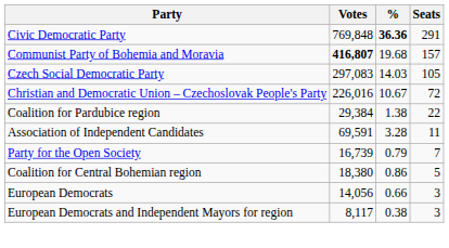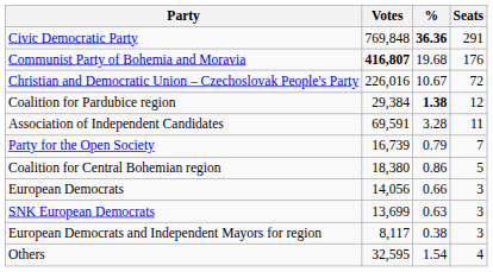 <table class="wikitable" style=text-align:right>
 <tr>
 <th>Party</th>
 <th>Votes</th>
 <th>%</th>
 <th>Seats</th>
 </tr>
 <tr>
 <td align=left><a href='#'>Civic Democratic Party</a></td>
 <td>769,848</td>
 <td><strong>36.36</strong></td>
 <td>291</td>
 </tr>
 <tr>
 <td align=left><a href='#'>Communist Party of Bohemia and Moravia</a></td>
 <td><strong>416,807</strong></td>
 <td>19.68</td>
-<td>157</td>
-</tr>
-<tr>
-<td align=left><a href='#'>Czech Social Democratic Party</a></td>
-<td>297,083</td>
-<td>14.03</td>
-<td>105</td>
+<td>176</td>
 </tr>
 <tr>
 <td align=left><a href='#'>Christian and Democratic Union – Czechoslovak People's Party</a></td>
 <td>226,016</td>
 <td>10.67</td>
 <td>72</td>
 </tr>
 <tr>
 <td align=left>Coalition for Pardubice region</td>
 <td>29,384</td>
-<td>1.38</td>
-<td>22</td>
+<td><strong>1.38</strong></td>
+<td>12</td>
 </tr>
 <tr>
 <td align=left>Association of Independent Candidates</td>
 <td>69,591</td>
 <td>3.28</td>
 <td>11</td>
 </tr>
 <tr>
 <td align=left><a href='#'>Party for the Open Society</a></td>
 <td>16,739</td>
 <td>0.79</td>
 <td>7</td>
 </tr>
 <tr>
 <td align=left>Coalition for Central Bohemian region</td>
 <td>18,380</td>
 <td>0.86</td>
 <td>5</td>
 </tr>
 <tr>
 <td align=left>European Democrats</td>
 <td>14,056</td>
 <td>0.66</td>
 <td>3</td>
 </tr>
 <tr>
+<td align=left><a href='#'>SNK European Democrats</a></td>
+<td>13,699</td>
+<td>0.63</td>
+<td>3</td>
+</tr>
+<tr>
 <td align=left>European Democrats and Independent Mayors for region</td>
 <td>8,117</td>
 <td>0.38</td>
 <td>3</td>
 </tr>
+<tr>
+<td align=left>Others</td>
+<td>32,595</td>
+<td>1.54</td>
+<td>4</td>
+</tr>
 </table>
